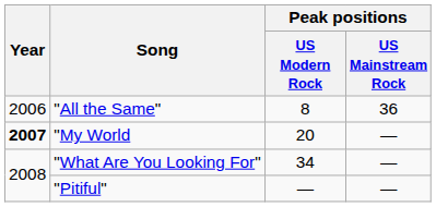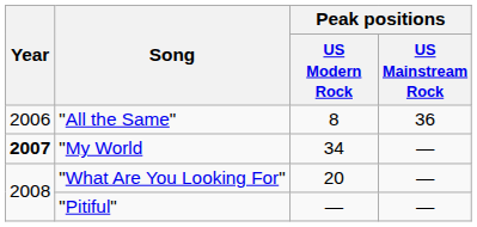 <table class="wikitable">
 <tr>
 <th rowspan="2">Year</th>
 <th rowspan="2">Song</th>
 <th colspan="2">Peak positions</th>
 </tr>
 <tr>
 <th width="70"><small><a href='#'>US Modern Rock</a></small><br></th>
 <th width="70"><small><a href='#'>US Mainstream Rock</a></small><br></th>
 </tr>
 <tr>
 <td>2006</td>
 <td>"<a href='#'>All the Same</a>"</td>
 <td align="center">8</td>
 <td align="center">36</td>
 </tr>
 <tr>
 <td><strong>2007</strong></td>
 <td>"<a href='#'>My World</a></td>
-<td align="center">20</td>
+<td align="center">34</td>
 <td align="center">—</td>
 </tr>
 <tr>
 <td rowspan="2">2008</td>
 <td>"<a href='#'>What Are You Looking For</a>"</td>
-<td align="center">34</td>
+<td align="center">20</td>
 <td align="center">—</td>
 </tr>
 <tr>
 <td>"<a href='#'>Pitiful</a>"</td>
 <td align="center">—</td>
 <td align="center">—</td>
 </tr>
 </table>
